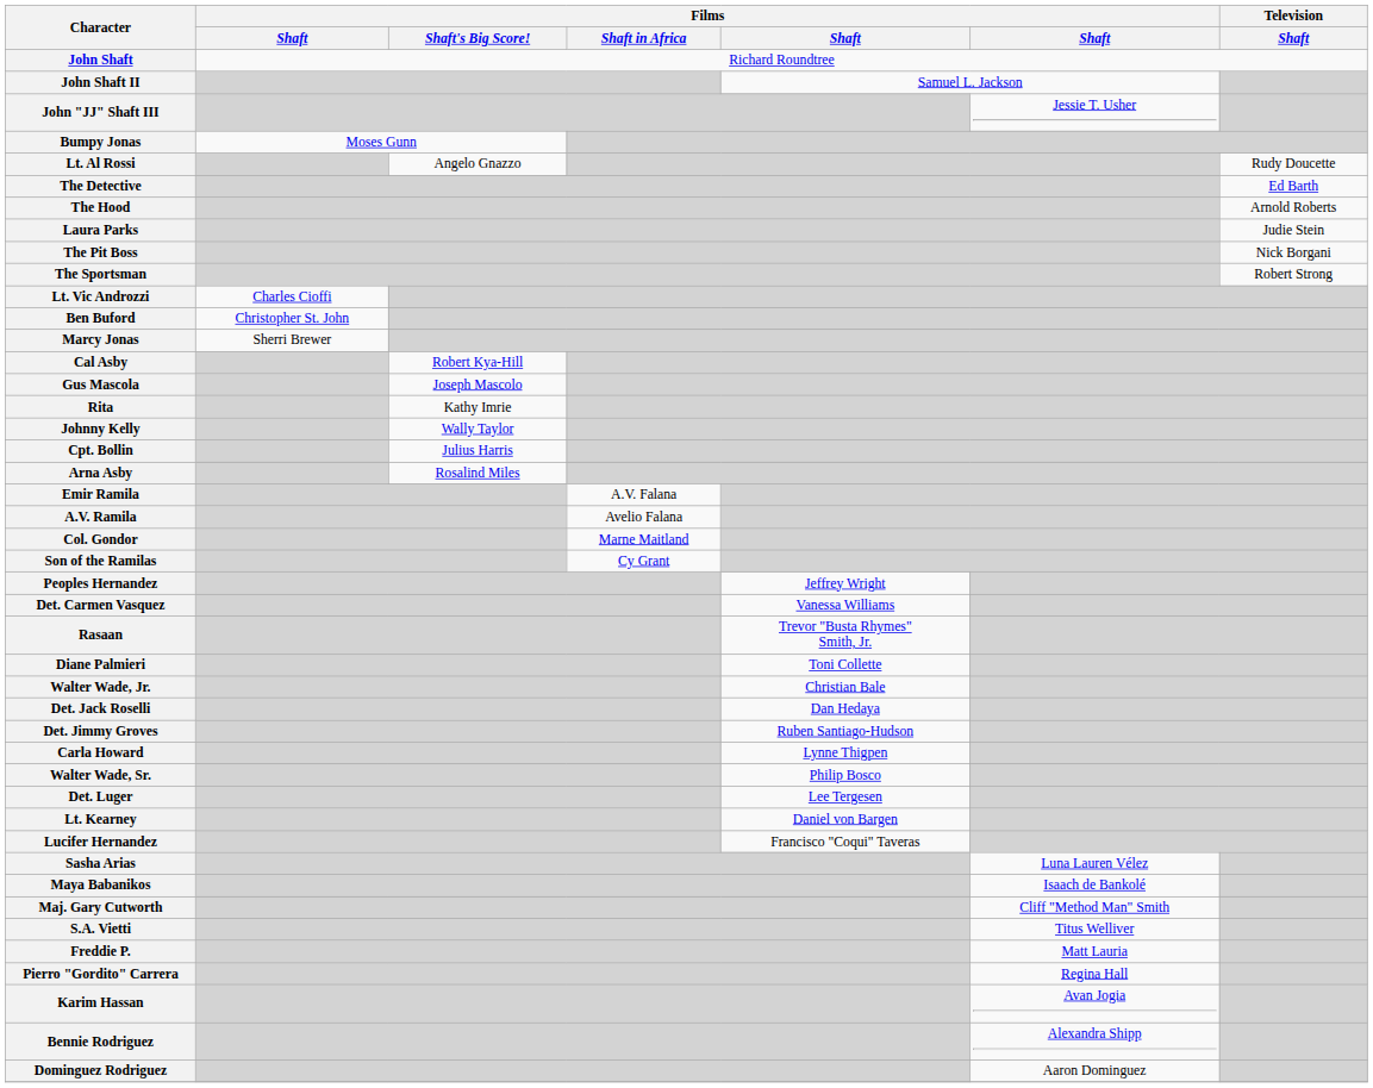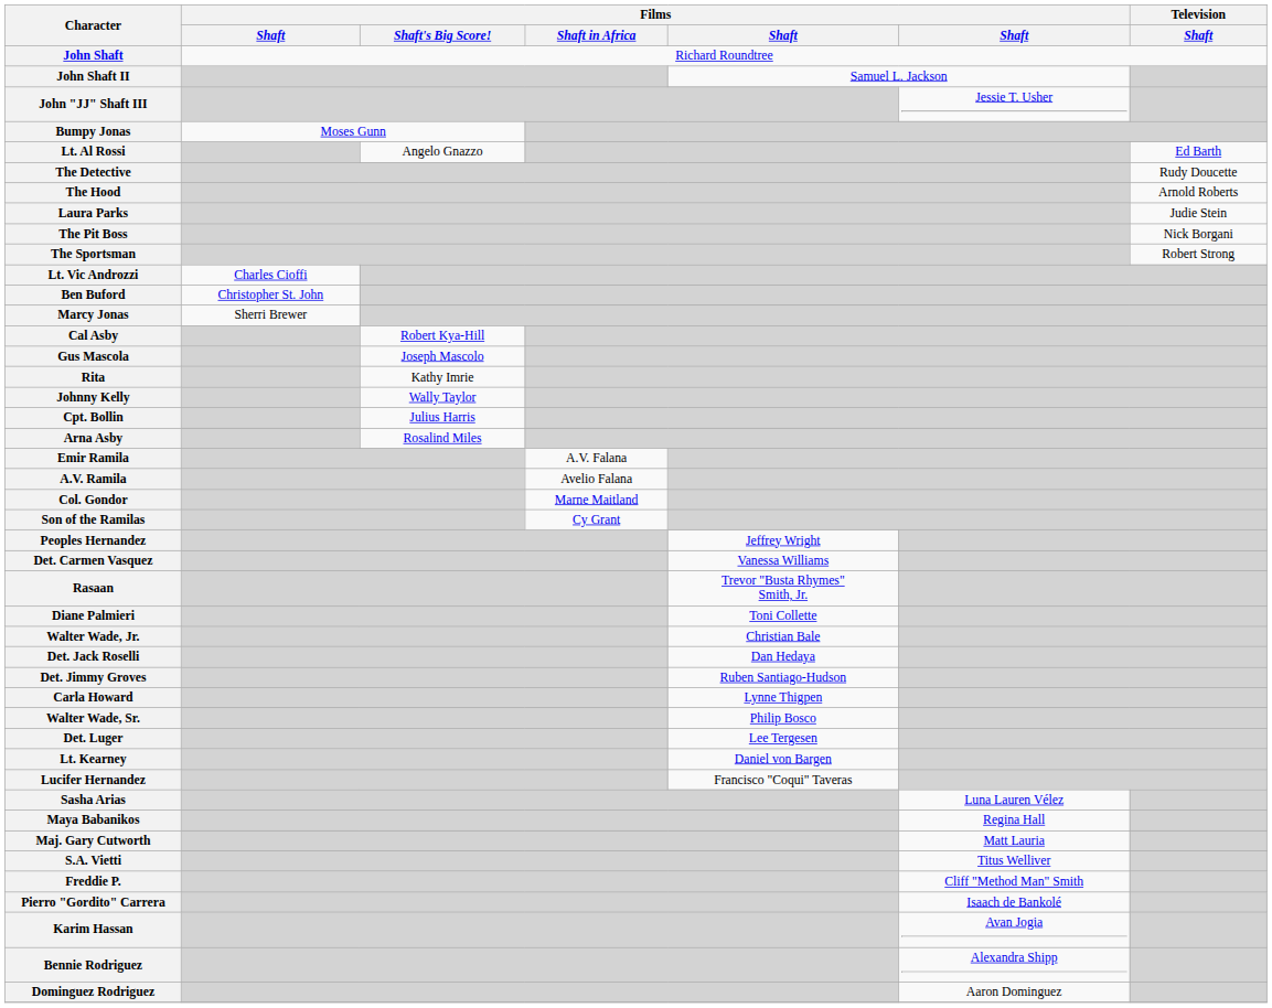 <table class="wikitable" style="text-align:center; width:99%;">
 <tr>
 <th rowspan="2" style="width:14%;">Character</th>
 <th colspan="5" style="text-align:center;">Films</th>
 <th style="text-align:center;">Television</th>
 </tr>
 <tr>
 <th style="text-align:center;"><a href='#'><em>Shaft</em></a><br></th>
 <th style="text-align:center;"><em><a href='#'>Shaft's Big Score!</a></em></th>
 <th style="text-align:center;"><em><a href='#'>Shaft in Africa</a></em></th>
 <th style="text-align:center;"><a href='#'><em>Shaft</em></a><br></th>
 <th style="text-align:center;"><a href='#'><em>Shaft</em></a><br></th>
 <th style="text-align:center;"><em><a href='#'>Shaft</a></em><br></th>
 </tr>
 <tr>
 <th><a href='#'>John Shaft</a></th>
 <td colspan="6"><a href='#'>Richard Roundtree</a></td>
 </tr>
 <tr>
 <th>John Shaft II</th>
 <td colspan="3" style="background:#d3d3d3;"></td>
 <td colspan="2"><a href='#'>Samuel L. Jackson</a></td>
 <td style="background:#d3d3d3;"></td>
 </tr>
 <tr>
 <th>John "JJ" Shaft III</th>
 <td colspan="4" style="background:#d3d3d3;"></td>
 <td><a href='#'>Jessie T. Usher</a> <hr></td>
 <td style="background:#d3d3d3;"></td>
 </tr>
 <tr>
 <th>Bumpy Jonas</th>
 <td colspan="2"><a href='#'>Moses Gunn</a></td>
 <td colspan="4" style="background:#d3d3d3;"></td>
 </tr>
 <tr>
 <th>Lt. Al Rossi</th>
 <td style="background:#d3d3d3;"></td>
 <td>Angelo Gnazzo</td>
 <td colspan="3" style="background:#d3d3d3;"></td>
-<td>Rudy Doucette</td>
+<td><a href='#'>Ed Barth</a></td>
 </tr>
 <tr>
 <th>The Detective</th>
 <td colspan="5" style="background:#d3d3d3;"></td>
-<td><a href='#'>Ed Barth</a></td>
+<td>Rudy Doucette</td>
 </tr>
 <tr>
 <th>The Hood</th>
 <td colspan="5" style="background:#d3d3d3;"></td>
 <td>Arnold Roberts</td>
 </tr>
 <tr>
 <th>Laura Parks</th>
 <td colspan="5" style="background:#d3d3d3;"></td>
 <td>Judie Stein</td>
 </tr>
 <tr>
 <th>The Pit Boss</th>
 <td colspan="5" style="background:#d3d3d3;"></td>
 <td>Nick Borgani</td>
 </tr>
 <tr>
 <th>The Sportsman</th>
 <td colspan="5" style="background:#d3d3d3;"></td>
 <td>Robert Strong</td>
 </tr>
 <tr>
 <th>Lt. Vic Androzzi</th>
 <td><a href='#'>Charles Cioffi</a></td>
 <td colspan="5" style="background:#d3d3d3;"></td>
 </tr>
 <tr>
 <th>Ben Buford</th>
 <td><a href='#'>Christopher St. John</a></td>
 <td colspan="5" style="background:#d3d3d3;"></td>
 </tr>
 <tr>
 <th>Marcy Jonas</th>
 <td>Sherri Brewer</td>
 <td colspan="5" style="background:#d3d3d3;"></td>
 </tr>
 <tr>
 <th>Cal Asby</th>
 <td style="background:#d3d3d3;"></td>
 <td><a href='#'>Robert Kya-Hill</a></td>
 <td colspan="4" style="background:#d3d3d3;"></td>
 </tr>
 <tr>
 <th>Gus Mascola</th>
 <td style="background:#d3d3d3;"></td>
 <td><a href='#'>Joseph Mascolo</a></td>
 <td colspan="4" style="background:#d3d3d3;"></td>
 </tr>
 <tr>
 <th>Rita</th>
 <td style="background:#d3d3d3;"></td>
 <td>Kathy Imrie</td>
 <td colspan="4" style="background:#d3d3d3;"></td>
 </tr>
 <tr>
 <th>Johnny Kelly</th>
 <td style="background:#d3d3d3;"></td>
 <td><a href='#'>Wally Taylor</a></td>
 <td colspan="4" style="background:#d3d3d3;"></td>
 </tr>
 <tr>
 <th>Cpt. Bollin</th>
 <td style="background:#d3d3d3;"></td>
 <td><a href='#'>Julius Harris</a></td>
 <td colspan="4" style="background:#d3d3d3;"></td>
 </tr>
 <tr>
 <th>Arna Asby</th>
 <td style="background:#d3d3d3;"></td>
 <td><a href='#'>Rosalind Miles</a></td>
 <td colspan="4" style="background:#d3d3d3;"></td>
 </tr>
 <tr>
 <th>Emir Ramila</th>
 <td colspan="2" style="background:#d3d3d3;"></td>
 <td>A.V. Falana</td>
 <td colspan="3" style="background:#d3d3d3;"></td>
 </tr>
 <tr>
 <th>A.V. Ramila</th>
 <td colspan="2" style="background:#d3d3d3;"></td>
 <td>Avelio Falana</td>
 <td colspan="3" style="background:#d3d3d3;"></td>
 </tr>
 <tr>
 <th>Col. Gondor</th>
 <td colspan="2" style="background:#d3d3d3;"></td>
 <td><a href='#'>Marne Maitland</a></td>
 <td colspan="3" style="background:#d3d3d3;"></td>
 </tr>
 <tr>
 <th>Son of the Ramilas</th>
 <td colspan="2" style="background:#d3d3d3;"></td>
 <td><a href='#'>Cy Grant</a></td>
 <td colspan="3" style="background:#d3d3d3;"></td>
 </tr>
 <tr>
 <th>Peoples Hernandez</th>
 <td colspan="3" style="background:#d3d3d3;"></td>
 <td><a href='#'>Jeffrey Wright</a></td>
 <td colspan="2" style="background:#d3d3d3;"></td>
 </tr>
 <tr>
 <th>Det. Carmen Vasquez</th>
 <td colspan="3" style="background:#d3d3d3;"></td>
 <td><a href='#'>Vanessa Williams</a></td>
 <td colspan="2" style="background:#d3d3d3;"></td>
 </tr>
 <tr>
 <th>Rasaan</th>
 <td colspan="3" style="background:#d3d3d3;"></td>
 <td><a href='#'>Trevor "Busta Rhymes" <br>Smith, Jr.</a></td>
 <td colspan="2" style="background:#d3d3d3;"></td>
 </tr>
 <tr>
 <th>Diane Palmieri</th>
 <td colspan="3" style="background:#d3d3d3;"></td>
 <td><a href='#'>Toni Collette</a></td>
 <td colspan="2" style="background:#d3d3d3;"></td>
 </tr>
 <tr>
 <th>Walter Wade, Jr.</th>
 <td colspan="3" style="background:#d3d3d3;"></td>
 <td><a href='#'>Christian Bale</a></td>
 <td colspan="2" style="background:#d3d3d3;"></td>
 </tr>
 <tr>
 <th>Det. Jack Roselli</th>
 <td colspan="3" style="background:#d3d3d3;"></td>
 <td><a href='#'>Dan Hedaya</a></td>
 <td colspan="2" style="background:#d3d3d3;"></td>
 </tr>
 <tr>
 <th>Det. Jimmy Groves</th>
 <td colspan="3" style="background:#d3d3d3;"></td>
 <td><a href='#'>Ruben Santiago-Hudson</a></td>
 <td colspan="2" style="background:#d3d3d3;"></td>
 </tr>
 <tr>
 <th>Carla Howard</th>
 <td colspan="3" style="background:#d3d3d3;"></td>
 <td><a href='#'>Lynne Thigpen</a></td>
 <td colspan="2" style="background:#d3d3d3;"></td>
 </tr>
 <tr>
 <th>Walter Wade, Sr.</th>
 <td colspan="3" style="background:#d3d3d3;"></td>
 <td><a href='#'>Philip Bosco</a></td>
 <td colspan="2" style="background:#d3d3d3;"></td>
 </tr>
 <tr>
 <th>Det. Luger</th>
 <td colspan="3" style="background:#d3d3d3;"></td>
 <td><a href='#'>Lee Tergesen</a></td>
 <td colspan="2" style="background:#d3d3d3;"></td>
 </tr>
 <tr>
 <th>Lt. Kearney</th>
 <td colspan="3" style="background:#d3d3d3;"></td>
 <td><a href='#'>Daniel von Bargen</a></td>
 <td colspan="2" style="background:#d3d3d3;"></td>
 </tr>
 <tr>
 <th>Lucifer Hernandez</th>
 <td colspan="3" style="background:#d3d3d3;"></td>
 <td>Francisco "Coqui" Taveras</td>
 <td colspan="2" style="background:#d3d3d3;"></td>
 </tr>
 <tr>
 <th>Sasha Arias</th>
 <td colspan="4" style="background:#d3d3d3;"></td>
 <td><a href='#'>Luna Lauren Vélez</a></td>
 <td style="background:#d3d3d3;"></td>
 </tr>
 <tr>
 <th>Maya Babanikos</th>
 <td colspan="4" style="background:#d3d3d3;"></td>
-<td><a href='#'>Isaach de Bankolé</a></td>
+<td><a href='#'>Regina Hall</a></td>
 <td style="background:#d3d3d3;"></td>
 </tr>
 <tr>
 <th>Maj. Gary Cutworth</th>
 <td colspan="4" style="background:#d3d3d3;"></td>
-<td><a href='#'>Cliff "Method Man" Smith</a></td>
+<td><a href='#'>Matt Lauria</a></td>
 <td style="background:#d3d3d3;"></td>
 </tr>
 <tr>
 <th>S.A. Vietti</th>
 <td colspan="4" style="background:#d3d3d3;"></td>
 <td><a href='#'>Titus Welliver</a></td>
 <td style="background:#d3d3d3;"></td>
 </tr>
 <tr>
 <th>Freddie P.</th>
 <td colspan="4" style="background:#d3d3d3;"></td>
-<td><a href='#'>Matt Lauria</a></td>
+<td><a href='#'>Cliff "Method Man" Smith</a></td>
 <td style="background:#d3d3d3;"></td>
 </tr>
 <tr>
 <th>Pierro "Gordito" Carrera</th>
 <td colspan="4" style="background:#d3d3d3;"></td>
-<td><a href='#'>Regina Hall</a></td>
+<td><a href='#'>Isaach de Bankolé</a></td>
 <td style="background:#d3d3d3;"></td>
 </tr>
 <tr>
 <th>Karim Hassan</th>
 <td colspan="4" style="background:#d3d3d3;"></td>
 <td><a href='#'>Avan Jogia</a> <hr></td>
 <td style="background:#d3d3d3;"></td>
 </tr>
 <tr>
 <th>Bennie Rodriguez</th>
 <td colspan="4" style="background:#d3d3d3;"></td>
 <td><a href='#'>Alexandra Shipp</a> <hr></td>
 <td style="background:#d3d3d3;"></td>
 </tr>
 <tr>
 <th>Dominguez Rodriguez</th>
 <td colspan="4" style="background:#d3d3d3;"></td>
 <td>Aaron Dominguez</td>
 <td style="background:#d3d3d3;"></td>
 </tr>
 <tr>
 </tr>
 </table>
